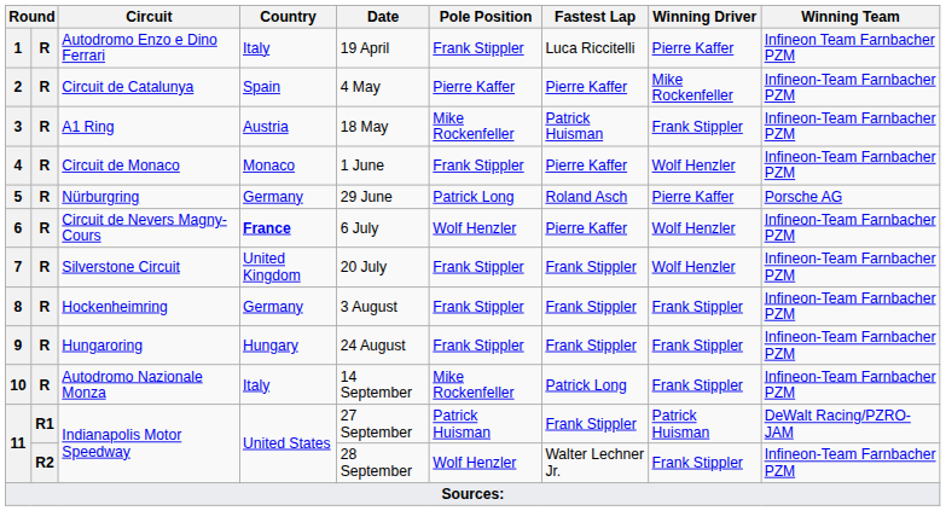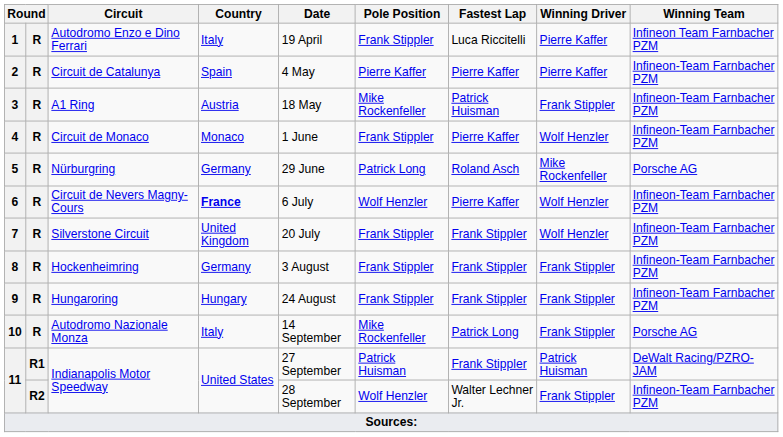 <table class="wikitable" style="font-size: 85%">
 <tr>
 <th colspan=2>Round</th>
 <th>Circuit</th>
 <th>Country</th>
 <th>Date</th>
 <th>Pole Position</th>
 <th>Fastest Lap</th>
 <th>Winning Driver</th>
 <th>Winning Team</th>
 </tr>
 <tr>
 <th>1</th>
 <th>R</th>
 <td> <a href='#'>Autodromo Enzo e Dino Ferrari</a></td>
 <td><a href='#'>Italy</a></td>
 <td>19 April</td>
 <td> <a href='#'>Frank Stippler</a></td>
 <td> Luca Riccitelli</td>
 <td> <a href='#'>Pierre Kaffer</a></td>
 <td> <a href='#'>Infineon Team Farnbacher PZM</a></td>
 </tr>
 <tr>
 <th>2</th>
 <th>R</th>
 <td> <a href='#'>Circuit de Catalunya</a></td>
 <td><a href='#'>Spain</a></td>
 <td>4 May</td>
 <td> <a href='#'>Pierre Kaffer</a></td>
 <td> <a href='#'>Pierre Kaffer</a></td>
-<td> <a href='#'>Mike Rockenfeller</a></td>
+<td> <a href='#'>Pierre Kaffer</a></td>
 <td> <a href='#'>Infineon-Team Farnbacher PZM</a></td>
 </tr>
 <tr>
 <th>3</th>
 <th>R</th>
 <td> <a href='#'>A1 Ring</a></td>
 <td><a href='#'>Austria</a></td>
 <td>18 May</td>
 <td> <a href='#'>Mike Rockenfeller</a></td>
 <td> <a href='#'>Patrick Huisman</a></td>
 <td> <a href='#'>Frank Stippler</a></td>
 <td> <a href='#'>Infineon-Team Farnbacher PZM</a></td>
 </tr>
 <tr>
 <th>4</th>
 <th>R</th>
 <td> <a href='#'>Circuit de Monaco</a></td>
 <td><a href='#'>Monaco</a></td>
 <td>1 June</td>
 <td> <a href='#'>Frank Stippler</a></td>
 <td> <a href='#'>Pierre Kaffer</a></td>
 <td> <a href='#'>Wolf Henzler</a></td>
 <td> <a href='#'>Infineon-Team Farnbacher PZM</a></td>
 </tr>
 <tr>
 <th>5</th>
 <th>R</th>
 <td> <a href='#'>Nürburgring</a></td>
 <td><a href='#'>Germany</a></td>
 <td>29 June</td>
 <td> <a href='#'>Patrick Long</a></td>
 <td> <a href='#'>Roland Asch</a></td>
-<td> <a href='#'>Pierre Kaffer</a></td>
+<td> <a href='#'>Mike Rockenfeller</a></td>
 <td> <a href='#'>Porsche AG</a></td>
 </tr>
 <tr>
 <th>6</th>
 <th>R</th>
 <td> <a href='#'>Circuit de Nevers Magny-Cours</a></td>
 <td><strong><a href='#'>France</a></strong></td>
 <td>6 July</td>
 <td> <a href='#'>Wolf Henzler</a></td>
 <td> <a href='#'>Pierre Kaffer</a></td>
 <td> <a href='#'>Wolf Henzler</a></td>
 <td> <a href='#'>Infineon-Team Farnbacher PZM</a></td>
 </tr>
 <tr>
 <th>7</th>
 <th>R</th>
 <td> <a href='#'>Silverstone Circuit</a></td>
 <td><a href='#'>United Kingdom</a></td>
 <td>20 July</td>
 <td> <a href='#'>Frank Stippler</a></td>
 <td> <a href='#'>Frank Stippler</a></td>
 <td> <a href='#'>Wolf Henzler</a></td>
 <td> <a href='#'>Infineon-Team Farnbacher PZM</a></td>
 </tr>
 <tr>
 <th>8</th>
 <th>R</th>
 <td> <a href='#'>Hockenheimring</a></td>
 <td><a href='#'>Germany</a></td>
 <td>3 August</td>
 <td> <a href='#'>Frank Stippler</a></td>
 <td> <a href='#'>Frank Stippler</a></td>
 <td> <a href='#'>Frank Stippler</a></td>
 <td> <a href='#'>Infineon-Team Farnbacher PZM</a></td>
 </tr>
 <tr>
 <th>9</th>
 <th>R</th>
 <td> <a href='#'>Hungaroring</a></td>
 <td><a href='#'>Hungary</a></td>
 <td>24 August</td>
 <td> <a href='#'>Frank Stippler</a></td>
 <td> <a href='#'>Frank Stippler</a></td>
 <td> <a href='#'>Frank Stippler</a></td>
 <td> <a href='#'>Infineon-Team Farnbacher PZM</a></td>
 </tr>
 <tr>
 <th>10</th>
 <th>R</th>
 <td> <a href='#'>Autodromo Nazionale Monza</a></td>
 <td><a href='#'>Italy</a></td>
 <td>14 September</td>
 <td> <a href='#'>Mike Rockenfeller</a></td>
 <td> <a href='#'>Patrick Long</a></td>
 <td> <a href='#'>Frank Stippler</a></td>
-<td> <a href='#'>Infineon-Team Farnbacher PZM</a></td>
+<td> <a href='#'>Porsche AG</a></td>
 </tr>
 <tr>
 <th rowspan=2>11</th>
 <th>R1</th>
 <td rowspan=2> <a href='#'>Indianapolis Motor Speedway</a></td>
 <td rowspan=2><a href='#'>United States</a></td>
 <td>27 September</td>
 <td> <a href='#'>Patrick Huisman</a></td>
 <td> <a href='#'>Frank Stippler</a></td>
 <td> <a href='#'>Patrick Huisman</a></td>
 <td> <a href='#'>DeWalt Racing/PZRO-JAM</a></td>
 </tr>
 <tr>
 <th>R2</th>
 <td>28 September</td>
 <td> <a href='#'>Wolf Henzler</a></td>
 <td> Walter Lechner Jr.</td>
 <td> <a href='#'>Frank Stippler</a></td>
 <td> <a href='#'>Infineon-Team Farnbacher PZM</a></td>
 </tr>
 <tr class="sortbottom">
 <td colspan="9" style="background-color:#EAECF0;text-align:center"><strong>Sources:</strong></td>
 </tr>
 </table>
